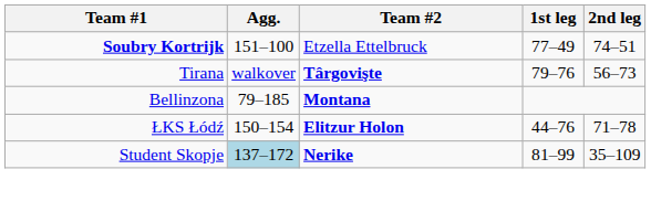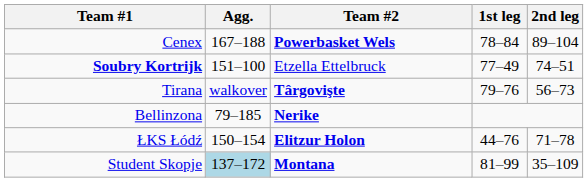 <table class=wikitable style="text-align:center">
 <tr>
 <th width=200>Team #1</th>
 <th width=50>Agg.</th>
 <th width=200>Team #2</th>
 <th width=50>1st leg</th>
 <th width=50>2nd leg</th>
+</tr>
+<tr>
+<td align=right><a href='#'>Cenex</a> </td>
+<td align=center>167–188</td>
+<td align=left> <strong><a href='#'>Powerbasket Wels</a></strong></td>
+<td align=center>78–84</td>
+<td align=center>89–104</td>
 </tr>
 <tr>
 <td align=right><strong><a href='#'>Soubry Kortrijk</a></strong> </td>
 <td align=center>151–100</td>
 <td align=left> <a href='#'>Etzella Ettelbruck</a></td>
 <td align=center>77–49</td>
 <td align=center>74–51</td>
 </tr>
 <tr>
 <td align=right><a href='#'>Tirana</a> </td>
 <td><a href='#'>walkover</a></td>
 <td align=left> <strong><a href='#'>Târgovişte</a></strong></td>
 <td align=center>79–76</td>
 <td align=center>56–73</td>
 </tr>
 <tr>
 <td align=right><a href='#'>Bellinzona</a> </td>
 <td align=center>79–185</td>
-<td align=left> <strong><a href='#'>Montana</a></strong></td>
+<td align=left> <strong><a href='#'>Nerike</a></strong></td>
 </tr>
 <tr>
 <td align=right><a href='#'>ŁKS Łódź</a> </td>
 <td align=center>150–154</td>
 <td align=left> <strong><a href='#'>Elitzur Holon</a></strong></td>
 <td align=center>44–76</td>
 <td align=center>71–78</td>
 </tr>
 <tr>
 <td align=right><a href='#'>Student Skopje</a> </td>
 <td align=center style="background: lightblue;">137–172</td>
-<td align=left> <strong><a href='#'>Nerike</a></strong></td>
+<td align=left> <strong><a href='#'>Montana</a></strong></td>
 <td align=center>81–99</td>
 <td align=center>35–109</td>
 </tr>
 </table>
